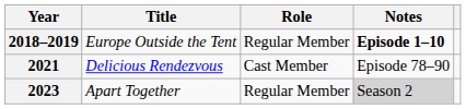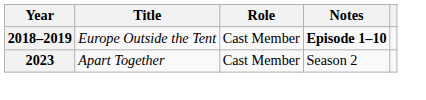 <table class="wikitable plainrowheaders sortable">
 <tr>
 <th scope="col">Year</th>
 <th scope="col">Title</th>
 <th scope="col">Role</th>
 <th scope="col">Notes</th>
 <th scope="col" class="unsortable"></th>
 </tr>
 <tr>
 <th scope="row">2018–2019</th>
 <td><em>Europe Outside the Tent</em></td>
-<td>Regular Member</td>
+<td>Cast Member</td>
 <td><strong>Episode 1–10</strong></td>
-<td style="text-align:center"></td>
-</tr>
-<tr>
-<th scope="row">2021</th>
-<td><em><a href='#'>Delicious Rendezvous</a></em></td>
-<td>Cast Member</td>
-<td>Episode 78–90</td>
 <td style="text-align:center"></td>
 </tr>
 <tr>
 <th scope="row">2023</th>
 <td><em> Apart Together</em></td>
-<td>Regular Member</td>
-<td style="background: lightgrey;">Season 2</td>
+<td>Cast Member</td>
+<td>Season 2</td>
 <td style="text-align:center"></td>
 </tr>
 </table>
